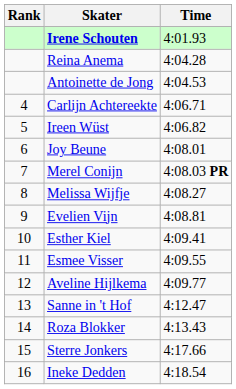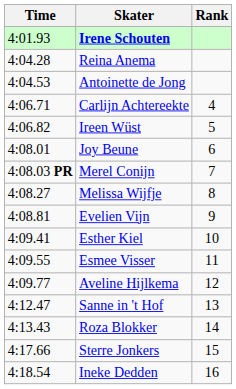 <table class="wikitable">
 <tr>
+<th>Time</th>
+<th>Skater</th>
 <th>Rank</th>
-<th>Skater</th>
-<th>Time</th>
 </tr>
 <tr bgcolor=ccffcc>
+<td>4:01.93</td>
+<td><strong><a href='#'>Irene Schouten</a></strong></td>
 <td align="center"></td>
-<td><strong><a href='#'>Irene Schouten</a></strong></td>
-<td>4:01.93</td>
 </tr>
 <tr>
+<td>4:04.28</td>
+<td><a href='#'>Reina Anema</a></td>
 <td align="center"></td>
-<td><a href='#'>Reina Anema</a></td>
-<td>4:04.28</td>
 </tr>
 <tr>
+<td>4:04.53</td>
+<td><a href='#'>Antoinette de Jong</a></td>
 <td align="center"></td>
-<td><a href='#'>Antoinette de Jong</a></td>
-<td>4:04.53</td>
 </tr>
 <tr>
+<td>4:06.71</td>
+<td><a href='#'>Carlijn Achtereekte</a></td>
 <td align="center">4</td>
-<td><a href='#'>Carlijn Achtereekte</a></td>
-<td>4:06.71</td>
 </tr>
 <tr>
+<td>4:06.82</td>
+<td><a href='#'>Ireen Wüst</a></td>
 <td align="center">5</td>
-<td><a href='#'>Ireen Wüst</a></td>
-<td>4:06.82</td>
 </tr>
 <tr>
+<td>4:08.01</td>
+<td><a href='#'>Joy Beune</a></td>
 <td align="center">6</td>
-<td><a href='#'>Joy Beune</a></td>
-<td>4:08.01</td>
 </tr>
 <tr>
+<td>4:08.03 <strong>PR</strong></td>
+<td><a href='#'>Merel Conijn</a></td>
 <td align="center">7</td>
-<td><a href='#'>Merel Conijn</a></td>
-<td>4:08.03 <strong>PR</strong></td>
 </tr>
 <tr>
+<td>4:08.27</td>
+<td><a href='#'>Melissa Wijfje</a></td>
 <td align="center">8</td>
-<td><a href='#'>Melissa Wijfje</a></td>
-<td>4:08.27</td>
 </tr>
 <tr>
+<td>4:08.81</td>
+<td><a href='#'>Evelien Vijn</a></td>
 <td align="center">9</td>
-<td><a href='#'>Evelien Vijn</a></td>
-<td>4:08.81</td>
 </tr>
 <tr>
+<td>4:09.41</td>
+<td><a href='#'>Esther Kiel</a></td>
 <td align="center">10</td>
-<td><a href='#'>Esther Kiel</a></td>
-<td>4:09.41</td>
 </tr>
 <tr>
+<td>4:09.55</td>
+<td><a href='#'>Esmee Visser</a></td>
 <td align="center">11</td>
-<td><a href='#'>Esmee Visser</a></td>
-<td>4:09.55</td>
 </tr>
 <tr>
+<td>4:09.77</td>
+<td><a href='#'>Aveline Hijlkema</a></td>
 <td align="center">12</td>
-<td><a href='#'>Aveline Hijlkema</a></td>
-<td>4:09.77</td>
 </tr>
 <tr>
+<td>4:12.47</td>
+<td><a href='#'>Sanne in 't Hof</a></td>
 <td align="center">13</td>
-<td><a href='#'>Sanne in 't Hof</a></td>
-<td>4:12.47</td>
 </tr>
 <tr>
+<td>4:13.43</td>
+<td><a href='#'>Roza Blokker</a></td>
 <td align="center">14</td>
-<td><a href='#'>Roza Blokker</a></td>
-<td>4:13.43</td>
 </tr>
 <tr>
+<td>4:17.66</td>
+<td><a href='#'>Sterre Jonkers</a></td>
 <td align="center">15</td>
-<td><a href='#'>Sterre Jonkers</a></td>
-<td>4:17.66</td>
 </tr>
 <tr>
+<td>4:18.54</td>
+<td><a href='#'>Ineke Dedden</a></td>
 <td align="center">16</td>
-<td><a href='#'>Ineke Dedden</a></td>
-<td>4:18.54</td>
 </tr>
 </table>
